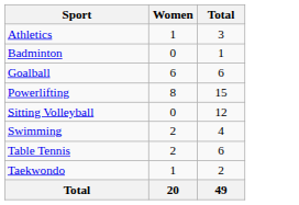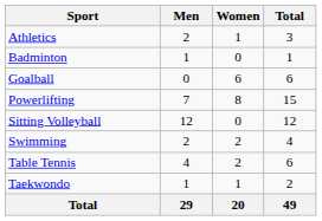 <table class="wikitable sortable" style="text-align:center;">
 <tr>
 <th width=180>Sport</th>
+<th width=55>Men</th>
 <th width=55>Women</th>
 <th width=55>Total</th>
 </tr>
 <tr>
 <td align=left><a href='#'>Athletics</a></td>
+<td>2</td>
 <td>1</td>
 <td>3</td>
 </tr>
 <tr>
 <td align=left><a href='#'>Badminton</a></td>
+<td>1</td>
 <td>0</td>
 <td>1</td>
 </tr>
 <tr>
 <td align=left><a href='#'>Goalball</a></td>
+<td>0</td>
 <td>6</td>
 <td>6</td>
 </tr>
 <tr>
 <td align=left><a href='#'>Powerlifting</a></td>
+<td>7</td>
 <td>8</td>
 <td>15</td>
 </tr>
 <tr>
 <td align=left><a href='#'>Sitting Volleyball</a></td>
+<td>12</td>
 <td>0</td>
 <td>12</td>
 </tr>
 <tr>
 <td align=left><a href='#'>Swimming</a></td>
 <td>2</td>
+<td>2</td>
 <td>4</td>
 </tr>
 <tr>
 <td align=left><a href='#'>Table Tennis</a></td>
+<td>4</td>
 <td>2</td>
 <td>6</td>
 </tr>
 <tr>
 <td align=left><a href='#'>Taekwondo</a></td>
 <td>1</td>
+<td>1</td>
 <td>2</td>
 </tr>
 <tr class="sortbottom">
 <th>Total</th>
+<th>29</th>
 <th>20</th>
 <th>49</th>
 </tr>
 </table>
